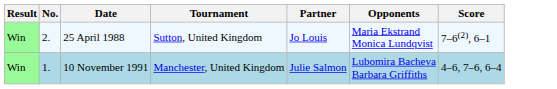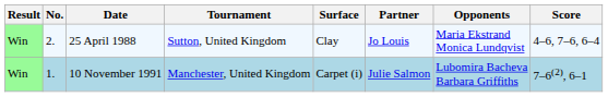 <table class="sortable wikitable" style=font-size:97%>
 <tr>
 <th>Result</th>
 <th>No.</th>
 <th>Date</th>
 <th>Tournament</th>
+<th>Surface</th>
 <th>Partner</th>
 <th>Opponents</th>
 <th>Score</th>
 </tr>
 <tr bgcolor="#f0f8ff">
 <td style="background:#98fb98;">Win</td>
 <td>2.</td>
 <td>25 April 1988</td>
 <td><a href='#'>Sutton</a>, United Kingdom</td>
+<td>Clay</td>
 <td> <a href='#'>Jo Louis</a></td>
 <td> <a href='#'>Maria Ekstrand</a> <br>  <a href='#'>Monica Lundqvist</a></td>
-<td>7–6<sup>(2)</sup>, 6–1</td>
+<td>4–6, 7–6, 6–4</td>
 </tr>
 <tr bgcolor="lightblue">
 <td style="background:#98fb98;">Win</td>
 <td>1.</td>
 <td>10 November 1991</td>
 <td><a href='#'>Manchester</a>, United Kingdom</td>
+<td>Carpet (i)</td>
 <td> <a href='#'>Julie Salmon</a></td>
 <td> <a href='#'>Lubomira Bacheva</a> <br>  <a href='#'>Barbara Griffiths</a></td>
-<td>4–6, 7–6, 6–4</td>
+<td>7–6<sup>(2)</sup>, 6–1</td>
 </tr>
 </table>
